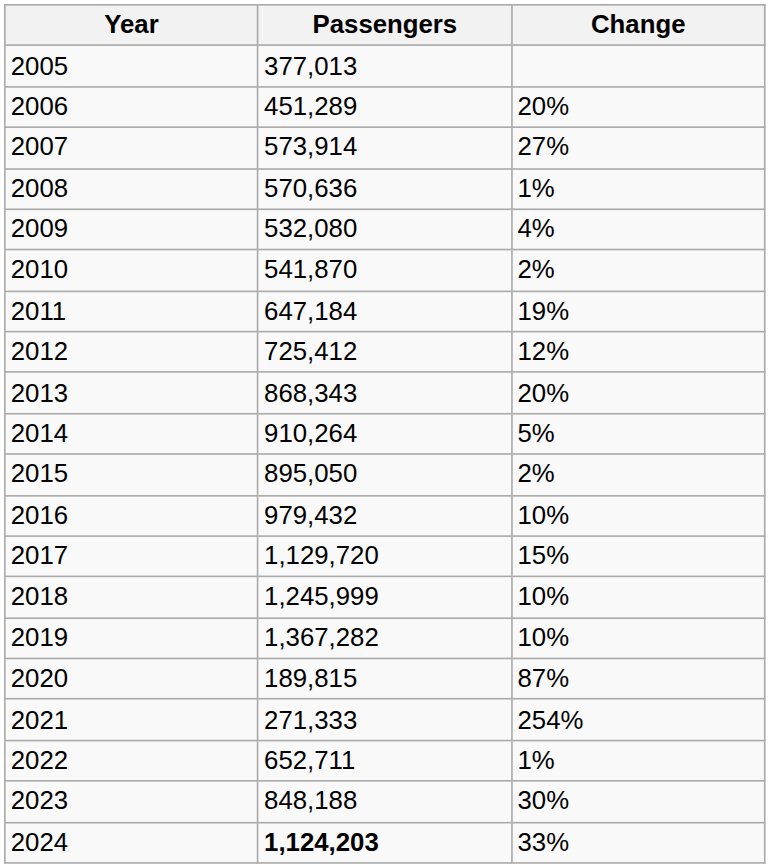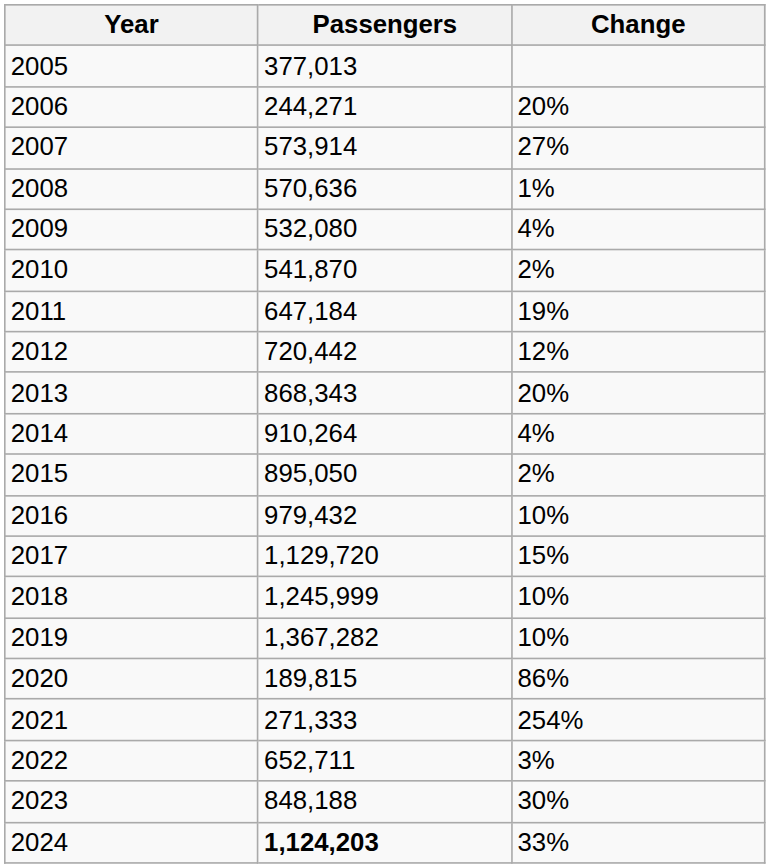 <table class="wikitable">
 <tr style="background:lightgrey;">
 <th style="width:150px;">Year</th>
 <th style="width:150px;">Passengers</th>
 <th style="width:150px;">Change</th>
 </tr>
 <tr>
 <td>2005</td>
 <td>377,013</td>
 <td></td>
 </tr>
 <tr>
 <td>2006</td>
-<td>451,289</td>
+<td>244,271</td>
 <td>20%</td>
 </tr>
 <tr>
 <td>2007</td>
 <td>573,914</td>
 <td>27%</td>
 </tr>
 <tr>
 <td>2008</td>
 <td>570,636</td>
 <td>1%</td>
 </tr>
 <tr>
 <td>2009</td>
 <td>532,080</td>
 <td>4%</td>
 </tr>
 <tr>
 <td>2010</td>
 <td>541,870</td>
 <td>2%</td>
 </tr>
 <tr>
 <td>2011</td>
 <td>647,184</td>
 <td>19%</td>
 </tr>
 <tr>
 <td>2012</td>
-<td>725,412</td>
+<td>720,442</td>
 <td>12%</td>
 </tr>
 <tr>
 <td>2013</td>
 <td>868,343</td>
 <td>20%</td>
 </tr>
 <tr>
 <td>2014</td>
 <td>910,264</td>
-<td>5%</td>
+<td>4%</td>
 </tr>
 <tr>
 <td>2015</td>
 <td>895,050</td>
 <td>2%</td>
 </tr>
 <tr>
 <td>2016</td>
 <td>979,432</td>
 <td>10%</td>
 </tr>
 <tr>
 <td>2017</td>
 <td>1,129,720</td>
 <td>15%</td>
 </tr>
 <tr>
 <td>2018</td>
 <td>1,245,999</td>
 <td>10%</td>
 </tr>
 <tr>
 <td>2019</td>
 <td>1,367,282</td>
 <td>10%</td>
 </tr>
 <tr>
 <td>2020</td>
 <td>189,815</td>
-<td>87%</td>
+<td>86%</td>
 </tr>
 <tr>
 <td>2021</td>
 <td>271,333</td>
 <td>254%</td>
 </tr>
 <tr>
 <td>2022</td>
 <td>652,711</td>
-<td>1%</td>
+<td>3%</td>
 </tr>
 <tr>
 <td>2023</td>
 <td>848,188</td>
 <td>30%</td>
 </tr>
 <tr>
 <td>2024</td>
 <td><strong>1,124,203</strong></td>
 <td>33%</td>
 </tr>
 </table>
